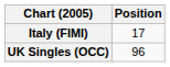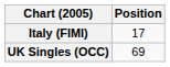 <table class="wikitable plainrowheaders" style="text-align:center">
 <tr>
 <th>Chart (2005)</th>
 <th>Position</th>
 </tr>
 <tr>
 <th scope="row">Italy (FIMI)</th>
 <td>17</td>
 </tr>
 <tr>
 <th scope="row">UK Singles (OCC)</th>
-<td>96</td>
+<td>69</td>
 </tr>
 </table>
